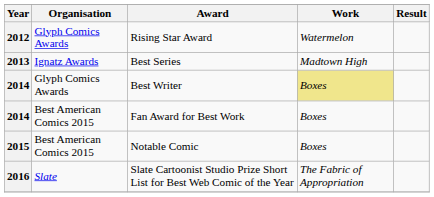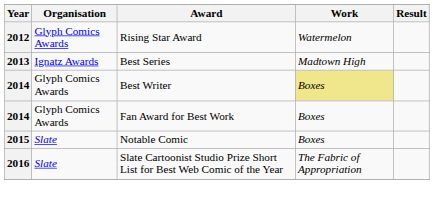 <table class="wikitable sortable">
 <tr>
 </tr>
 <tr>
 <th scope="col">Year</th>
 <th scope="col">Organisation</th>
 <th scope="col">Award</th>
 <th scope="col">Work</th>
 <th scope="col">Result</th>
 </tr>
 <tr>
 <th scope="row">2012</th>
 <td><a href='#'>Glyph Comics Awards</a></td>
 <td>Rising Star Award</td>
 <td><em>Watermelon</em></td>
 <td></td>
 </tr>
 <tr>
 <th scope="row">2013</th>
 <td><a href='#'>Ignatz Awards</a></td>
 <td>Best Series</td>
 <td><em>Madtown High</em></td>
 <td></td>
 </tr>
 <tr>
 <th scope="row">2014</th>
 <td>Glyph Comics Awards</td>
 <td>Best Writer</td>
 <td style="background: khaki;"><em>Boxes</em></td>
 <td></td>
 </tr>
 <tr>
 <th scope="row">2014</th>
-<td>Best American Comics 2015</td>
+<td>Glyph Comics Awards</td>
 <td>Fan Award for Best Work</td>
 <td><em>Boxes</em></td>
 <td></td>
 </tr>
 <tr>
 <th scope="row">2015</th>
-<td>Best American Comics 2015</td>
+<td><em><a href='#'>Slate</a></em></td>
 <td>Notable Comic</td>
 <td><em>Boxes</em></td>
 <td></td>
 </tr>
 <tr>
 <th scope="row">2016</th>
 <td><em><a href='#'>Slate</a></em></td>
 <td>Slate Cartoonist Studio Prize Short List for Best Web Comic of the Year</td>
 <td><em>The Fabric of Appropriation</em></td>
 <td></td>
 </tr>
 <tr>
 </tr>
 </table>
